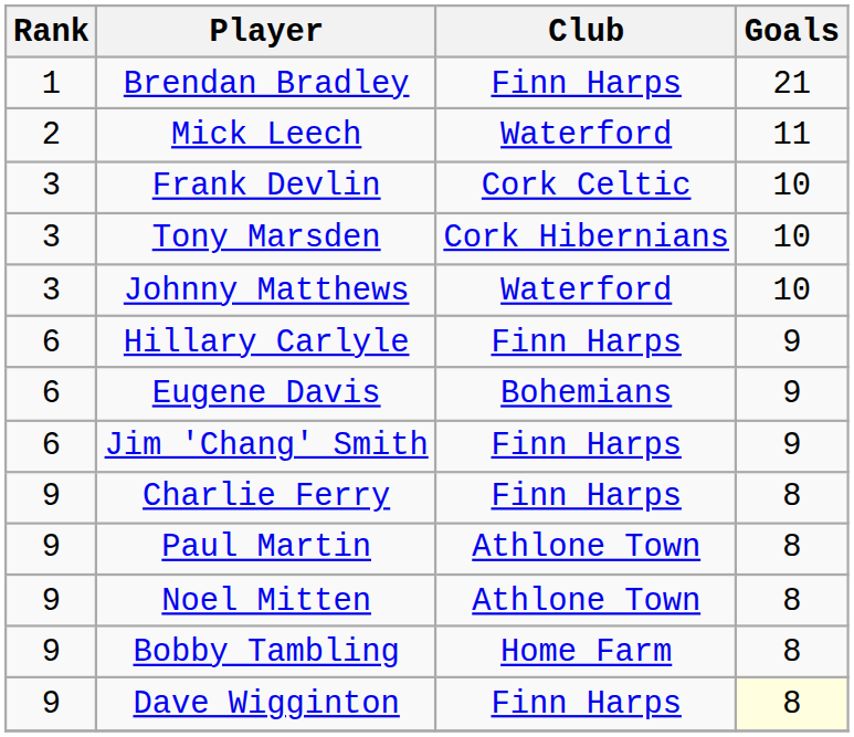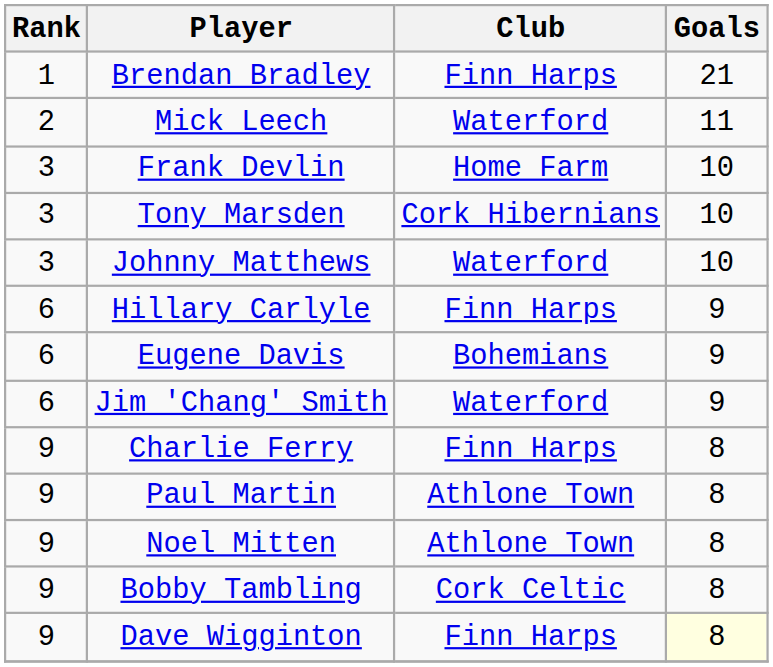 <table class="wikitable" style="text-align:center">
 <tr>
 <th>Rank</th>
 <th>Player</th>
 <th>Club</th>
 <th>Goals</th>
 </tr>
 <tr>
 <td>1</td>
 <td><a href='#'>Brendan Bradley</a></td>
 <td><a href='#'>Finn Harps</a></td>
 <td>21</td>
 </tr>
 <tr>
 <td>2</td>
 <td><a href='#'>Mick Leech</a></td>
 <td><a href='#'>Waterford</a></td>
 <td>11</td>
 </tr>
 <tr>
 <td>3</td>
 <td><a href='#'>Frank Devlin</a></td>
-<td><a href='#'>Cork Celtic</a></td>
+<td><a href='#'>Home Farm</a></td>
 <td>10</td>
 </tr>
 <tr>
 <td>3</td>
 <td><a href='#'>Tony Marsden</a></td>
 <td><a href='#'>Cork Hibernians</a></td>
 <td>10</td>
 </tr>
 <tr>
 <td>3</td>
 <td><a href='#'>Johnny Matthews</a></td>
 <td><a href='#'>Waterford</a></td>
 <td>10</td>
 </tr>
 <tr>
 <td>6</td>
 <td><a href='#'>Hillary Carlyle</a></td>
 <td><a href='#'>Finn Harps</a></td>
 <td>9</td>
 </tr>
 <tr>
 <td>6</td>
 <td><a href='#'>Eugene Davis</a></td>
 <td><a href='#'>Bohemians</a></td>
 <td>9</td>
 </tr>
 <tr>
 <td>6</td>
 <td><a href='#'>Jim 'Chang' Smith</a></td>
-<td><a href='#'>Finn Harps</a></td>
+<td><a href='#'>Waterford</a></td>
 <td>9</td>
 </tr>
 <tr>
 <td>9</td>
 <td><a href='#'>Charlie Ferry</a></td>
 <td><a href='#'>Finn Harps</a></td>
 <td>8</td>
 </tr>
 <tr>
 <td>9</td>
 <td><a href='#'>Paul Martin</a></td>
 <td><a href='#'>Athlone Town</a></td>
 <td>8</td>
 </tr>
 <tr>
 <td>9</td>
 <td><a href='#'>Noel Mitten</a></td>
 <td><a href='#'>Athlone Town</a></td>
 <td>8</td>
 </tr>
 <tr>
 <td>9</td>
 <td><a href='#'>Bobby Tambling</a></td>
-<td><a href='#'>Home Farm</a></td>
+<td><a href='#'>Cork Celtic</a></td>
 <td>8</td>
 </tr>
 <tr>
 <td>9</td>
 <td><a href='#'>Dave Wigginton</a></td>
 <td><a href='#'>Finn Harps</a></td>
 <td style="background: lightyellow;">8</td>
 </tr>
 <tr>
 </tr>
 </table>
